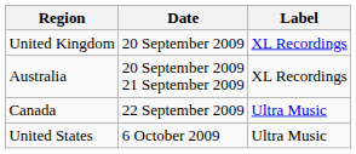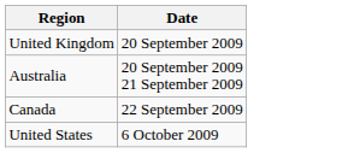 <table class="wikitable">
 <tr>
 <th>Region</th>
 <th>Date</th>
-<th>Label</th>
 </tr>
 <tr>
 <td>United Kingdom</td>
 <td>20 September 2009</td>
-<td><a href='#'>XL Recordings</a></td>
 </tr>
 <tr>
 <td>Australia</td>
 <td>20 September 2009 <br>21 September 2009 </td>
-<td>XL Recordings</td>
 </tr>
 <tr>
 <td>Canada</td>
 <td>22 September 2009</td>
-<td><a href='#'>Ultra Music</a></td>
 </tr>
 <tr>
 <td>United States</td>
 <td>6 October 2009</td>
-<td>Ultra Music</td>
 </tr>
 </table>
